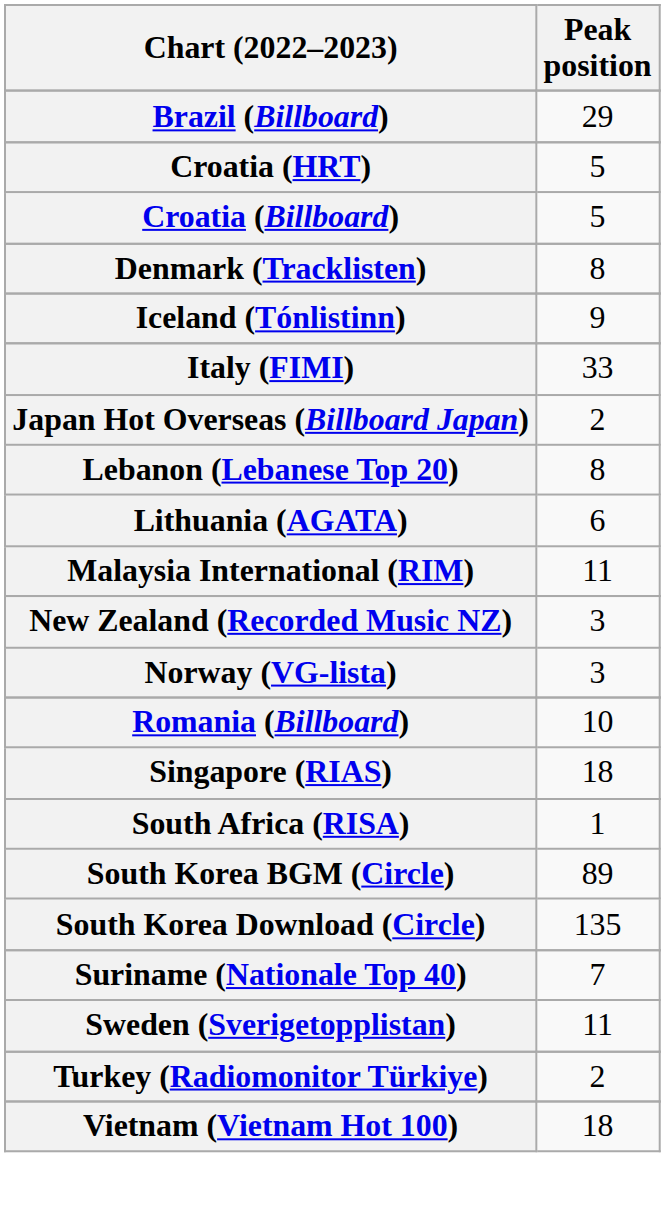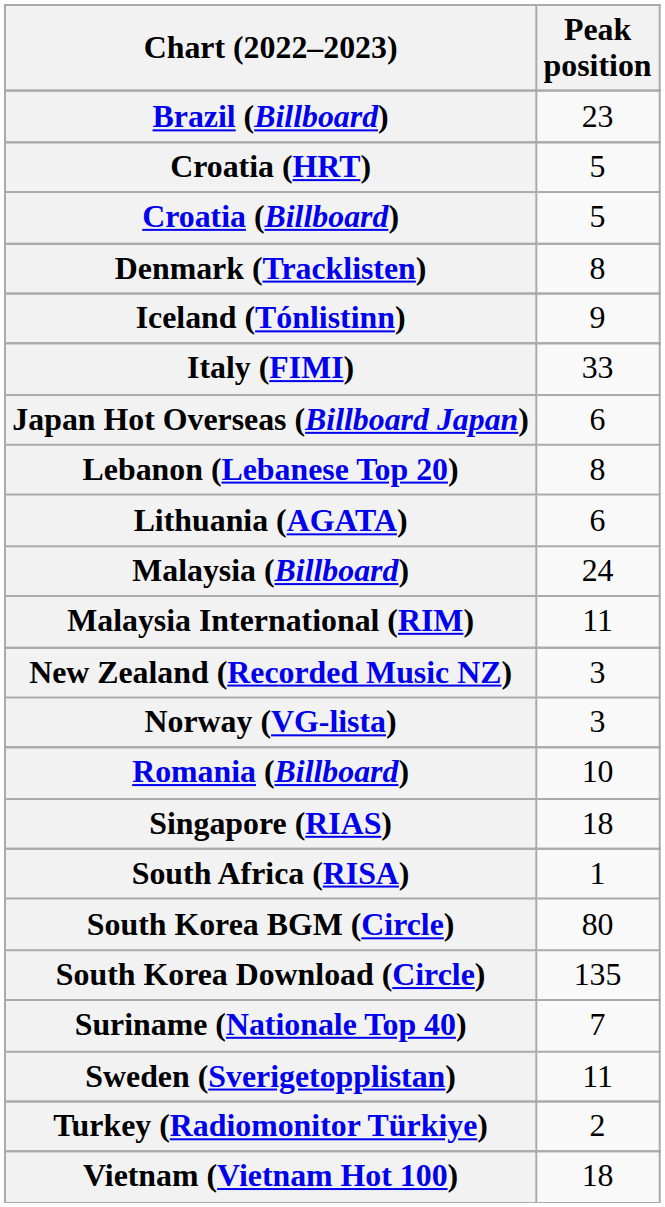 <table class="wikitable sortable plainrowheaders" style="text-align:center">
 <tr>
 <th scope="col">Chart (2022–2023)</th>
 <th scope="col">Peak<br>position</th>
 </tr>
 <tr>
 </tr>
 <tr>
 </tr>
 <tr>
 </tr>
 <tr>
 </tr>
 <tr>
 <th scope="row"><a href='#'>Brazil</a> (<em><a href='#'>Billboard</a></em>)</th>
-<td>29</td>
+<td>23</td>
 </tr>
 <tr>
 </tr>
 <tr>
 </tr>
 <tr>
 </tr>
 <tr>
 </tr>
 <tr>
 <th scope="row">Croatia (<a href='#'>HRT</a>)</th>
 <td>5</td>
 </tr>
 <tr>
 <th scope="row"><a href='#'>Croatia</a> (<em><a href='#'>Billboard</a></em>)</th>
 <td>5</td>
 </tr>
 <tr>
 </tr>
 <tr>
 </tr>
 <tr>
 <th scope="row">Denmark (<a href='#'>Tracklisten</a>)</th>
 <td>8</td>
 </tr>
 <tr>
 </tr>
 <tr>
 </tr>
 <tr>
 </tr>
 <tr>
 </tr>
 <tr>
 </tr>
 <tr>
 <th scope="row">Iceland (<a href='#'>Tónlistinn</a>)</th>
 <td>9</td>
 </tr>
 <tr>
 </tr>
 <tr>
 <th scope="row">Italy (<a href='#'>FIMI</a>)</th>
 <td>33</td>
 </tr>
 <tr>
 <th scope="row">Japan Hot Overseas (<em><a href='#'>Billboard Japan</a></em>)</th>
-<td>2</td>
+<td>6</td>
 </tr>
 <tr>
 <th scope="row">Lebanon (<a href='#'>Lebanese Top 20</a>)</th>
 <td>8</td>
 </tr>
 <tr>
 <th scope="row">Lithuania (<a href='#'>AGATA</a>)</th>
 <td>6</td>
+</tr>
+<tr>
+<th scope="row">Malaysia (<em><a href='#'>Billboard</a></em>)</th>
+<td>24</td>
 </tr>
 <tr>
 <th scope="row">Malaysia International (<a href='#'>RIM</a>)</th>
 <td>11</td>
 </tr>
 <tr>
 </tr>
 <tr>
 </tr>
 <tr>
 <th scope="row">New Zealand (<a href='#'>Recorded Music NZ</a>)</th>
 <td>3</td>
 </tr>
 <tr>
 <th scope="row">Norway (<a href='#'>VG-lista</a>)</th>
 <td>3</td>
 </tr>
 <tr>
 </tr>
 <tr>
 <th scope="row"><a href='#'>Romania</a> (<em><a href='#'>Billboard</a></em>)</th>
 <td>10</td>
 </tr>
 <tr>
 <th scope="row">Singapore (<a href='#'>RIAS</a>)</th>
 <td>18</td>
 </tr>
 <tr>
 </tr>
 <tr>
 </tr>
 <tr>
 <th scope="row">South Africa (<a href='#'>RISA</a>)</th>
 <td>1</td>
 </tr>
 <tr>
 <th scope="row">South Korea BGM (<a href='#'>Circle</a>)</th>
-<td>89</td>
+<td>80</td>
 </tr>
 <tr>
 <th scope="row">South Korea Download (<a href='#'>Circle</a>)</th>
 <td>135</td>
 </tr>
 <tr>
 </tr>
 <tr>
 <th scope="row">Suriname (<a href='#'>Nationale Top 40</a>)</th>
 <td>7</td>
 </tr>
 <tr>
 <th scope="row">Sweden (<a href='#'>Sverigetopplistan</a>)</th>
 <td>11</td>
 </tr>
 <tr>
 </tr>
 <tr>
 <th scope="row">Turkey (<a href='#'>Radiomonitor Türkiye</a>)</th>
 <td>2</td>
 </tr>
 <tr>
 </tr>
 <tr>
 </tr>
 <tr>
 </tr>
 <tr>
 </tr>
 <tr>
 </tr>
 <tr>
 </tr>
 <tr>
 </tr>
 <tr>
 </tr>
 <tr>
 </tr>
 <tr>
 <th scope="row">Vietnam (<a href='#'>Vietnam Hot 100</a>)</th>
 <td>18</td>
 </tr>
 </table>
